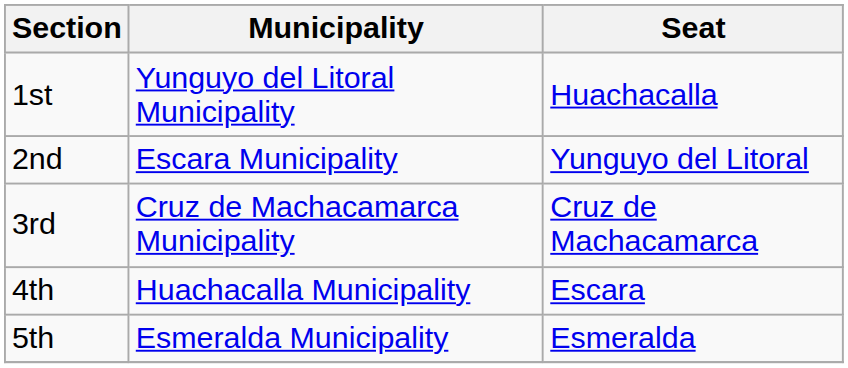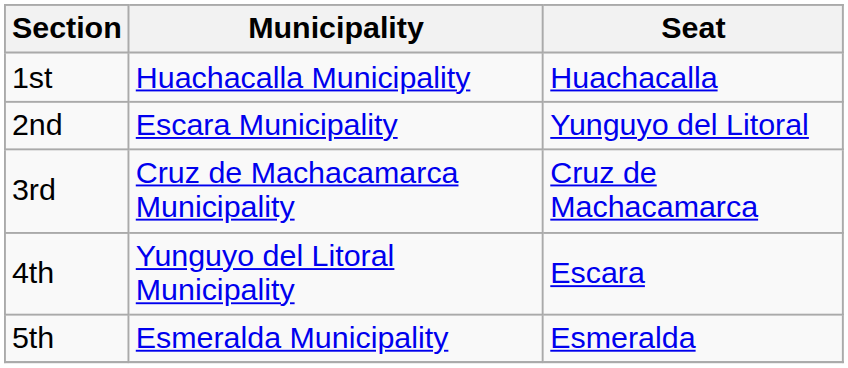 <table class="wikitable" border="1" style="width:35%;" border="1">
 <tr bgcolor=silver>
 <th>Section</th>
 <th>Municipality</th>
 <th>Seat</th>
 </tr>
 <tr>
 <td>1st</td>
-<td><a href='#'>Yunguyo del Litoral Municipality</a></td>
+<td><a href='#'>Huachacalla Municipality</a></td>
 <td><a href='#'>Huachacalla</a></td>
 </tr>
 <tr>
 <td>2nd</td>
 <td><a href='#'>Escara Municipality</a></td>
 <td><a href='#'>Yunguyo del Litoral</a></td>
 </tr>
 <tr>
 <td>3rd</td>
 <td><a href='#'>Cruz de Machacamarca Municipality</a></td>
 <td><a href='#'>Cruz de Machacamarca</a></td>
 </tr>
 <tr>
 <td>4th</td>
-<td><a href='#'>Huachacalla Municipality</a></td>
+<td><a href='#'>Yunguyo del Litoral Municipality</a></td>
 <td><a href='#'>Escara</a></td>
 </tr>
 <tr>
 <td>5th</td>
 <td><a href='#'>Esmeralda Municipality</a></td>
 <td><a href='#'>Esmeralda</a></td>
 </tr>
 <tr>
 </tr>
 </table>
